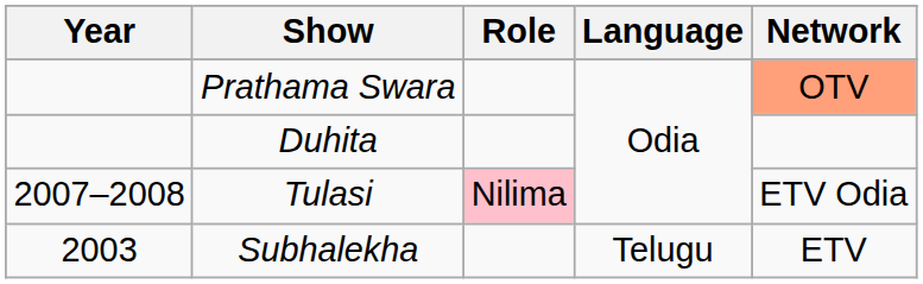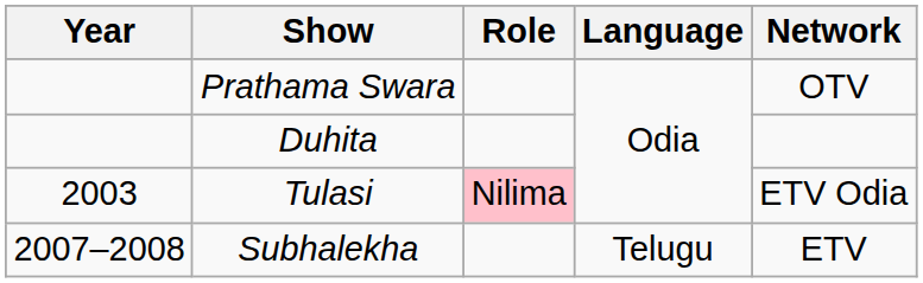 <table class="wikitable" style="text-align:center;">
 <tr>
 <th>Year</th>
 <th>Show</th>
 <th>Role</th>
 <th>Language</th>
 <th>Network</th>
 </tr>
 <tr>
 <td></td>
 <td><em>Prathama Swara</em></td>
 <td></td>
 <td rowspan="3">Odia</td>
-<td style="background: lightsalmon;">OTV</td>
+<td>OTV</td>
 </tr>
 <tr>
 <td></td>
 <td><em>Duhita</em></td>
 <td></td>
 <td></td>
 </tr>
 <tr>
-<td>2007–2008</td>
+<td>2003</td>
 <td><em>Tulasi </em></td>
 <td style="background: pink;">Nilima</td>
 <td>ETV Odia</td>
 </tr>
 <tr>
-<td>2003</td>
+<td>2007–2008</td>
 <td><em>Subhalekha</em></td>
 <td></td>
 <td>Telugu</td>
 <td>ETV</td>
 </tr>
 </table>
